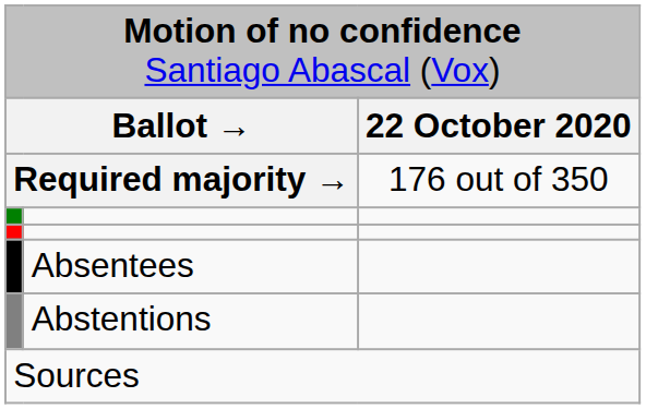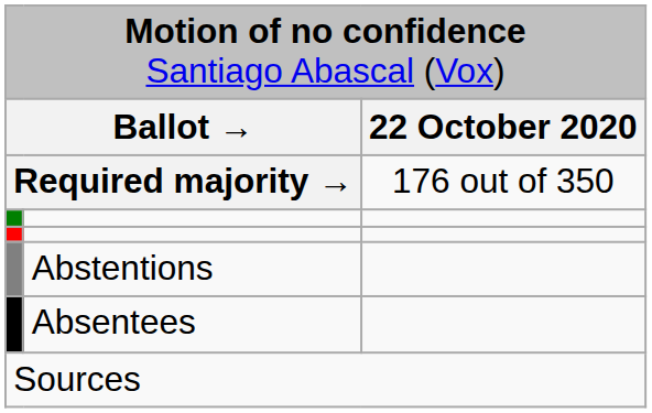 <table class="wikitable" style="text-align:center;">
 <tr>
 <td colspan="3" align="center" bgcolor="#C0C0C0"><strong>Motion of no confidence</strong><br><a href='#'>Santiago Abascal</a> (<a href='#'>Vox</a>)</td>
 </tr>
 <tr>
 <th colspan="2" style="width:150px;">Ballot →</th>
 <th>22 October 2020</th>
 </tr>
 <tr>
 <th colspan="2">Required majority →</th>
 <td>176 out of 350 </td>
 </tr>
 <tr>
 <th style="width:1px; background:green;"></th>
 <td style="text-align:left;"></td>
 <td></td>
 </tr>
 <tr>
 <th style="color:inherit;background:red;"></th>
 <td style="text-align:left;"></td>
 <td></td>
 </tr>
 <tr>
-<th style="color:inherit;background:black;"></th>
-<td style="text-align:left;">Absentees</td>
+<th style="color:inherit;background:gray;"></th>
+<td style="text-align:left;">Abstentions</td>
 <td></td>
 </tr>
 <tr>
-<th style="color:inherit;background:gray;"></th>
-<td style="text-align:left;">Abstentions</td>
+<th style="color:inherit;background:black;"></th>
+<td style="text-align:left;">Absentees</td>
 <td></td>
 </tr>
 <tr>
 <td style="text-align:left;" colspan="3">Sources</td>
 </tr>
 </table>
